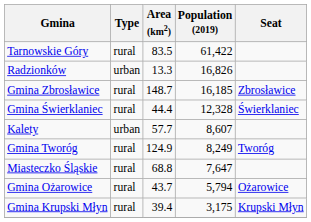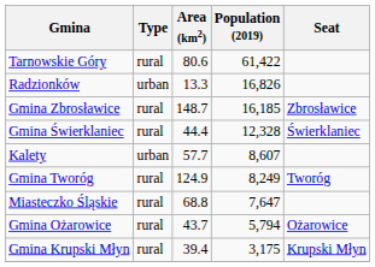 <table class="wikitable sortable" width="60%" style="font-size:90%;line-height:120%;">
 <tr bgcolor="F0F8FF">
 <th style="text-align:center;"><strong>Gmina</strong></th>
 <th style="text-align:center;"><strong>Type</strong></th>
 <th style="text-align:center;"><strong>Area<br><small>(km<sup>2</sup>)</small></strong></th>
 <th style="text-align:center;"><strong>Population<br><small>(2019)</small></strong></th>
 <th style="text-align:center;"><strong>Seat</strong></th>
 </tr>
 <tr>
 <td><a href='#'>Tarnowskie Góry</a></td>
 <td>rural</td>
-<td style="text-align:right;">83.5</td>
+<td style="text-align:right;">80.6</td>
 <td style="text-align:right;">61,422</td>
 <td> </td>
 </tr>
 <tr>
 <td><a href='#'>Radzionków</a></td>
 <td>urban</td>
 <td style="text-align:right;">13.3</td>
 <td style="text-align:right;">16,826</td>
 <td> </td>
 </tr>
 <tr>
 <td><a href='#'>Gmina Zbrosławice</a></td>
 <td>rural</td>
 <td style="text-align:right;">148.7</td>
 <td style="text-align:right;">16,185</td>
 <td><a href='#'>Zbrosławice</a></td>
 </tr>
 <tr>
 <td><a href='#'>Gmina Świerklaniec</a></td>
 <td>rural</td>
 <td style="text-align:right;">44.4</td>
 <td style="text-align:right;">12,328</td>
 <td><a href='#'>Świerklaniec</a></td>
 </tr>
 <tr>
 <td><a href='#'>Kalety</a></td>
 <td>urban</td>
 <td style="text-align:right;">57.7</td>
 <td style="text-align:right;">8,607</td>
 <td> </td>
 </tr>
 <tr>
 <td><a href='#'>Gmina Tworóg</a></td>
 <td>rural</td>
 <td style="text-align:right;">124.9</td>
 <td style="text-align:right;">8,249</td>
 <td><a href='#'>Tworóg</a></td>
 </tr>
 <tr>
 <td><a href='#'>Miasteczko Śląskie</a></td>
 <td>rural</td>
 <td style="text-align:right;">68.8</td>
 <td style="text-align:right;">7,647</td>
 <td> </td>
 </tr>
 <tr>
 <td><a href='#'>Gmina Ożarowice</a></td>
 <td>rural</td>
 <td style="text-align:right;">43.7</td>
 <td style="text-align:right;">5,794</td>
 <td><a href='#'>Ożarowice</a></td>
 </tr>
 <tr>
 <td><a href='#'>Gmina Krupski Młyn</a></td>
 <td>rural</td>
 <td style="text-align:right;">39.4</td>
 <td style="text-align:right;">3,175</td>
 <td><a href='#'>Krupski Młyn</a></td>
 </tr>
 <tr>
 </tr>
 </table>
